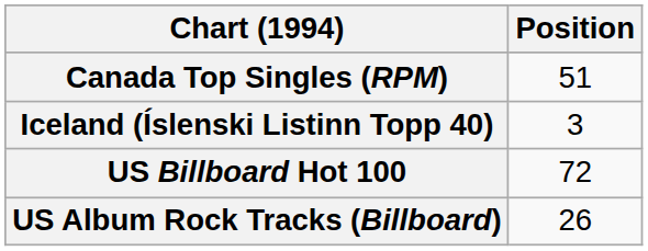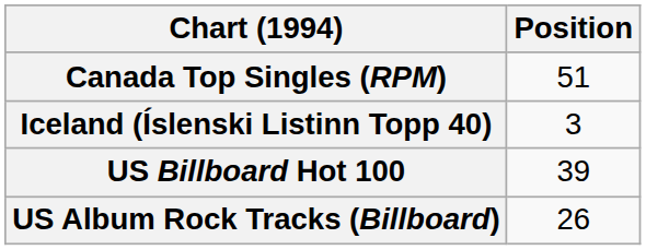 <table class="wikitable sortable plainrowheaders" style="text-align:center">
 <tr>
 <th>Chart (1994)</th>
 <th>Position</th>
 </tr>
 <tr>
 <th scope="row">Canada Top Singles (<em>RPM</em>)</th>
 <td>51</td>
 </tr>
 <tr>
 <th scope="row">Iceland (Íslenski Listinn Topp 40)</th>
 <td>3</td>
 </tr>
 <tr>
 <th scope="row">US <em>Billboard</em> Hot 100</th>
-<td>72</td>
+<td>39</td>
 </tr>
 <tr>
 <th scope="row">US Album Rock Tracks (<em>Billboard</em>)</th>
 <td>26</td>
 </tr>
 </table>
